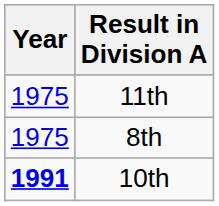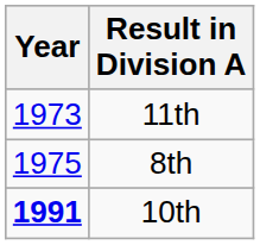 <table class="wikitable" style="text-align:center">
 <tr>
 <th>Year</th>
 <th>Result in<br>Division A</th>
 </tr>
 <tr>
-<td><a href='#'>1975</a></td>
+<td><a href='#'>1973</a></td>
 <td>11th</td>
 </tr>
 <tr>
 <td><a href='#'>1975</a></td>
 <td>8th</td>
 </tr>
 <tr>
 <td><strong><a href='#'>1991</a></strong></td>
 <td>10th</td>
 </tr>
 </table>
